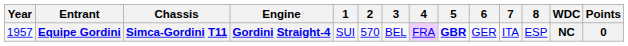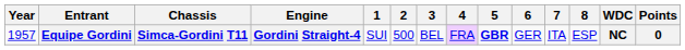 <table class="wikitable" style="text-align:center; font-size:90%">
 <tr>
 <th>Year</th>
 <th>Entrant</th>
 <th>Chassis</th>
 <th>Engine</th>
 <th>1</th>
 <th>2</th>
 <th>3</th>
 <th>4</th>
 <th>5</th>
 <th>6</th>
 <th>7</th>
 <th>8</th>
 <th>WDC</th>
 <th>Points</th>
 </tr>
 <tr>
 <td><a href='#'>1957</a></td>
 <th><a href='#'>Equipe Gordini</a></th>
 <th><a href='#'>Simca-Gordini</a> <a href='#'>T11</a></th>
 <th><a href='#'>Gordini</a> <a href='#'>Straight-4</a></th>
 <td><a href='#'>SUI</a></td>
-<td><a href='#'>570</a></td>
+<td><a href='#'>500</a></td>
 <td><a href='#'>BEL</a></td>
 <td style="background:#EFCFFF;"><a href='#'>FRA</a><br></td>
 <td><strong><a href='#'>GBR</a></strong></td>
 <td><a href='#'>GER</a></td>
 <td><a href='#'>ITA</a></td>
 <td><a href='#'>ESP</a></td>
 <th>NC</th>
 <th>0</th>
 </tr>
 </table>
